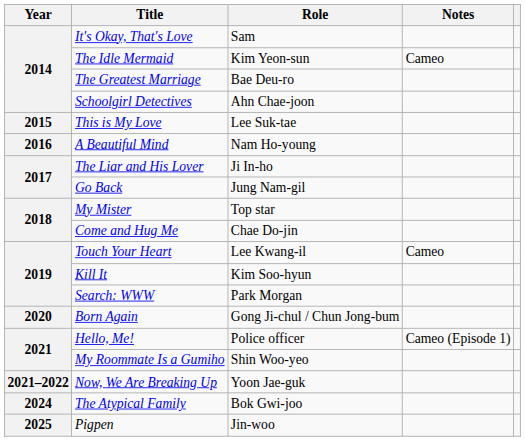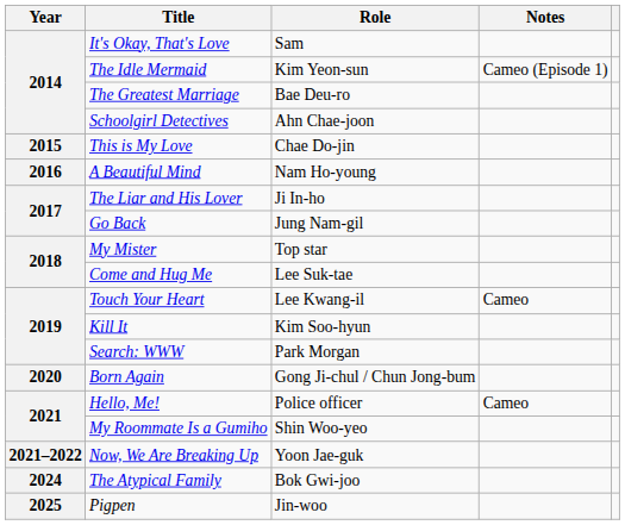 <table class="wikitable plainrowheaders sortable">
 <tr>
 <th scope="col">Year</th>
 <th scope="col">Title</th>
 <th scope="col">Role</th>
 <th scope="col">Notes</th>
 <th scope="col" class="unsortable"></th>
 </tr>
 <tr>
 <th scope="row" rowspan="4">2014</th>
 <td><em><a href='#'>It's Okay, That's Love</a></em></td>
 <td>Sam</td>
 <td></td>
 <td style="text-align:center"></td>
 </tr>
 <tr>
 <td><em><a href='#'>The Idle Mermaid</a></em></td>
 <td>Kim Yeon-sun</td>
-<td>Cameo</td>
+<td>Cameo (Episode 1)</td>
 <td style="text-align:center"></td>
 </tr>
 <tr>
 <td><em><a href='#'>The Greatest Marriage</a></em></td>
 <td>Bae Deu-ro</td>
 <td></td>
 <td style="text-align:center"></td>
 </tr>
 <tr>
 <td><em><a href='#'>Schoolgirl Detectives</a></em></td>
 <td>Ahn Chae-joon</td>
 <td></td>
 <td style="text-align:center"></td>
 </tr>
 <tr>
 <th scope="row">2015</th>
 <td><em><a href='#'>This is My Love</a></em></td>
-<td>Lee Suk-tae</td>
+<td>Chae Do-jin</td>
 <td></td>
 <td style="text-align:center"></td>
 </tr>
 <tr>
 <th scope="row">2016</th>
 <td><em><a href='#'>A Beautiful Mind</a></em></td>
 <td>Nam Ho-young</td>
 <td></td>
 <td style="text-align:center"></td>
 </tr>
 <tr>
 <th scope="row" rowspan="2">2017</th>
 <td><em><a href='#'>The Liar and His Lover</a></em></td>
 <td>Ji In-ho</td>
 <td></td>
 <td style="text-align:center"></td>
 </tr>
 <tr>
 <td><em><a href='#'>Go Back</a></em></td>
 <td>Jung Nam-gil</td>
 <td></td>
 <td style="text-align:center"></td>
 </tr>
 <tr>
 <th scope="row" rowspan="2">2018</th>
 <td><em><a href='#'>My Mister</a></em></td>
 <td>Top star</td>
 <td></td>
 <td style="text-align:center"></td>
 </tr>
 <tr>
 <td><em><a href='#'>Come and Hug Me</a></em></td>
-<td>Chae Do-jin</td>
+<td>Lee Suk-tae</td>
 <td></td>
 <td style="text-align:center"></td>
 </tr>
 <tr>
 <th scope="row" rowspan="3">2019</th>
 <td><em><a href='#'>Touch Your Heart</a></em></td>
 <td>Lee Kwang-il</td>
 <td>Cameo</td>
 <td style="text-align:center"></td>
 </tr>
 <tr>
 <td><em><a href='#'>Kill It</a></em></td>
 <td>Kim Soo-hyun</td>
 <td></td>
 <td style="text-align:center"></td>
 </tr>
 <tr>
 <td><em><a href='#'>Search: WWW</a></em></td>
 <td>Park Morgan</td>
 <td></td>
 <td style="text-align:center"></td>
 </tr>
 <tr>
 <th scope="row">2020</th>
 <td><em><a href='#'>Born Again</a></em></td>
 <td>Gong Ji-chul / Chun Jong-bum</td>
 <td></td>
 <td style="text-align:center"></td>
 </tr>
 <tr>
 <th scope="row" rowspan="2">2021</th>
 <td><em><a href='#'>Hello, Me!</a></em></td>
 <td>Police officer</td>
-<td>Cameo (Episode 1)</td>
+<td>Cameo</td>
 <td style="text-align:center"></td>
 </tr>
 <tr>
 <td><em><a href='#'>My Roommate Is a Gumiho</a></em></td>
 <td>Shin Woo-yeo</td>
 <td></td>
 <td style="text-align:center"></td>
 </tr>
 <tr>
 <th scope="row">2021–2022</th>
 <td><em><a href='#'>Now, We Are Breaking Up</a></em></td>
 <td>Yoon Jae-guk</td>
 <td></td>
 <td style="text-align:center"></td>
 </tr>
 <tr>
 <th scope="row">2024</th>
 <td><em><a href='#'>The Atypical Family</a></em></td>
 <td>Bok Gwi-joo</td>
 <td></td>
 <td style="text-align:center"></td>
 </tr>
 <tr>
 <th scope="row">2025</th>
 <td><em>Pigpen</em></td>
 <td>Jin-woo</td>
 <td></td>
 <td style="text-align:center"></td>
 </tr>
 </table>
